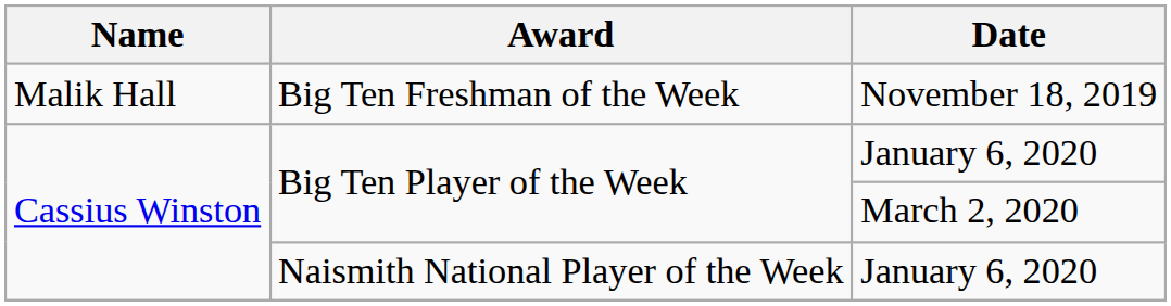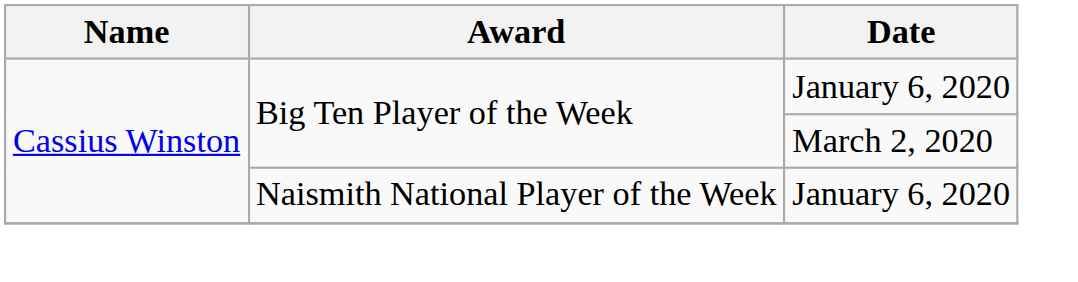 <table class=wikitable "border="1">
 <tr>
 <th>Name</th>
 <th>Award</th>
 <th>Date</th>
-</tr>
-<tr>
-<td>Malik Hall</td>
-<td>Big Ten Freshman of the Week</td>
-<td>November 18, 2019</td>
 </tr>
 <tr>
 <td rowspan=3><a href='#'>Cassius Winston</a></td>
 <td rowspan=2>Big Ten Player of the Week</td>
 <td>January 6, 2020</td>
 </tr>
 <tr>
 <td>March 2, 2020</td>
 </tr>
 <tr>
 <td>Naismith National Player of the Week</td>
 <td>January 6, 2020</td>
 </tr>
 <tr>
 </tr>
 </table>
